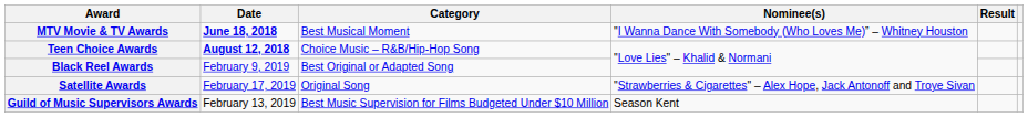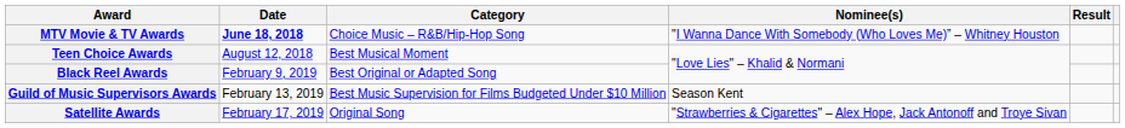 <table class="wikitable plainrowheaders sortable">
 <tr>
 <th scope="col">Award</th>
 <th scope="col">Date</th>
 <th scope="col">Category</th>
 <th scope="col">Nominee(s)</th>
 <th scope="col">Result</th>
 <th scope="col" class="unsortable"></th>
 </tr>
 <tr>
 <th scope="row"><a href='#'>MTV Movie & TV Awards</a></th>
 <td><strong><a href='#'>June 18, 2018</a></strong></td>
-<td><a href='#'>Best Musical Moment</a></td>
+<td><a href='#'>Choice Music – R&B/Hip-Hop Song</a></td>
 <td>"<a href='#'>I Wanna Dance With Somebody (Who Loves Me)</a>” – <a href='#'>Whitney Houston</a></td>
 <td></td>
 <td align="center"></td>
 </tr>
 <tr>
 <th scope="row"><a href='#'>Teen Choice Awards</a></th>
-<td><strong><a href='#'>August 12, 2018</a></strong></td>
-<td><a href='#'>Choice Music – R&B/Hip-Hop Song</a></td>
+<td><a href='#'>August 12, 2018</a></td>
+<td><a href='#'>Best Musical Moment</a></td>
 <td rowspan="2">"<a href='#'>Love Lies</a>" – <a href='#'>Khalid</a> & <a href='#'>Normani</a></td>
 <td></td>
 <td align="center"></td>
 </tr>
 <tr>
 <th scope="row"><a href='#'>Black Reel Awards</a></th>
 <td><a href='#'>February 9, 2019</a></td>
 <td><a href='#'>Best Original or Adapted Song</a></td>
 <td></td>
 <td align="center"></td>
 </tr>
 <tr>
+<th scope="row"><a href='#'>Guild of Music Supervisors Awards</a></th>
+<td>February 13, 2019</td>
+<td><a href='#'>Best Music Supervision for Films Budgeted Under $10 Million</a></td>
+<td>Season Kent</td>
+<td></td>
+<td align="center"></td>
+</tr>
+<tr>
 <th scope="row"><a href='#'>Satellite Awards</a></th>
 <td><a href='#'>February 17, 2019</a></td>
 <td><a href='#'>Original Song</a></td>
 <td>"<a href='#'>Strawberries & Cigarettes</a>" – <a href='#'>Alex Hope</a>, <a href='#'>Jack Antonoff</a> and <a href='#'>Troye Sivan</a></td>
 <td></td>
 <td align="center"></td>
 </tr>
-<tr>
-<th scope="row"><a href='#'>Guild of Music Supervisors Awards</a></th>
-<td>February 13, 2019</td>
-<td><a href='#'>Best Music Supervision for Films Budgeted Under $10 Million</a></td>
-<td>Season Kent</td>
-<td></td>
-<td align="center"></td>
-</tr>
 </table>
